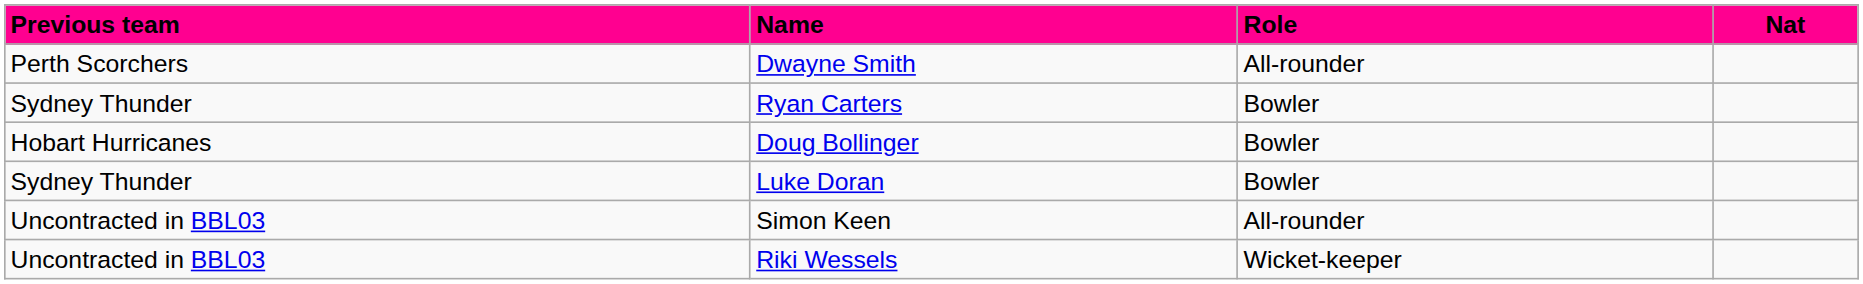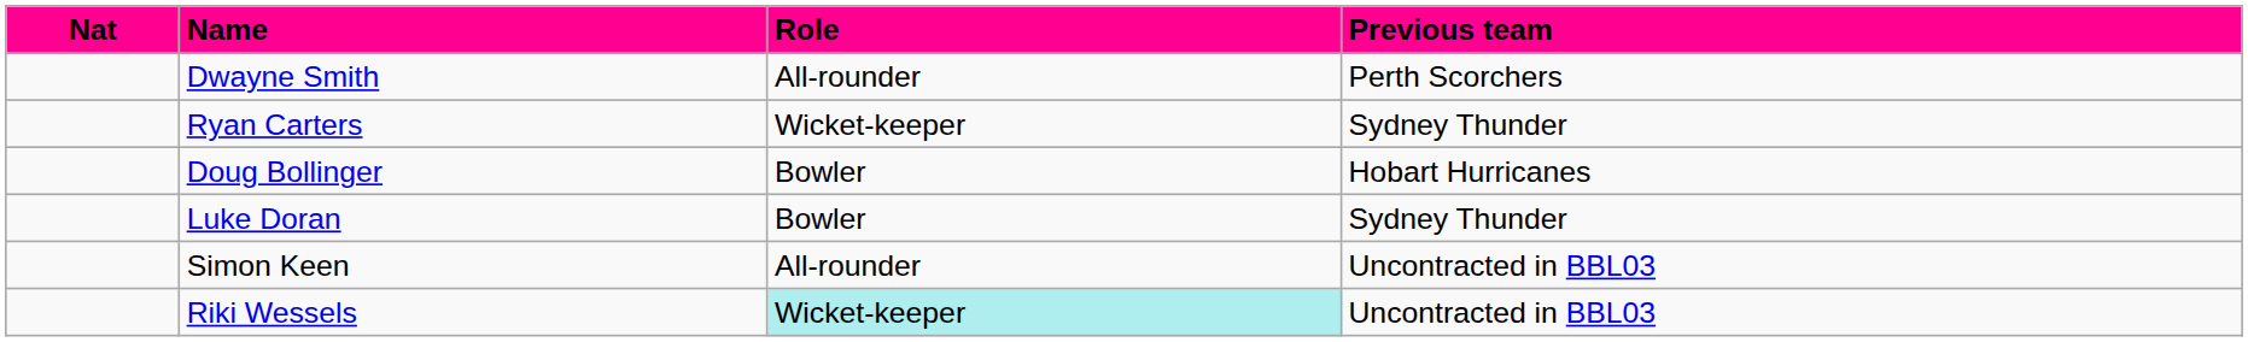 <table class="wikitable"  style="font-size:95%; width:90%;">
 <tr>
-<th style="background:#ff0090; color:black; text-align:left;">Previous team</th>
+<th style="background:#ff0090; color:black; text-align:center;">Nat</th>
 <th style="background:#ff0090; color:black; text-align:left;">Name</th>
 <th style="background:#ff0090; color:black; text-align:left;">Role</th>
-<th style="background:#ff0090; color:black; text-align:center;">Nat</th>
+<th style="background:#ff0090; color:black; text-align:left;">Previous team</th>
 </tr>
 <tr>
-<td>Perth Scorchers</td>
+<td style="text-align:center"></td>
 <td><a href='#'>Dwayne Smith</a></td>
 <td>All-rounder</td>
-<td style="text-align:center"></td>
+<td>Perth Scorchers</td>
 </tr>
 <tr>
+<td style="text-align:center"></td>
+<td><a href='#'>Ryan Carters</a></td>
+<td>Wicket-keeper</td>
 <td>Sydney Thunder</td>
-<td><a href='#'>Ryan Carters</a></td>
-<td>Bowler</td>
-<td style="text-align:center"></td>
 </tr>
 <tr>
-<td>Hobart Hurricanes</td>
+<td style="text-align:center"></td>
 <td><a href='#'>Doug Bollinger</a></td>
 <td>Bowler</td>
-<td style="text-align:center"></td>
+<td>Hobart Hurricanes</td>
 </tr>
 <tr>
-<td>Sydney Thunder</td>
+<td style="text-align:center"></td>
 <td><a href='#'>Luke Doran</a></td>
 <td>Bowler</td>
-<td style="text-align:center"></td>
+<td>Sydney Thunder</td>
 </tr>
 <tr>
-<td>Uncontracted in <a href='#'>BBL03</a></td>
+<td style="text-align:center"></td>
 <td>Simon Keen</td>
 <td>All-rounder</td>
-<td style="text-align:center"></td>
+<td>Uncontracted in <a href='#'>BBL03</a></td>
 </tr>
 <tr>
+<td style="text-align:center"></td>
+<td><a href='#'>Riki Wessels</a></td>
+<td style="background: paleturquoise;">Wicket-keeper</td>
 <td>Uncontracted in <a href='#'>BBL03</a></td>
-<td><a href='#'>Riki Wessels</a></td>
-<td>Wicket-keeper</td>
-<td style="text-align:center"></td>
 </tr>
 </table>
